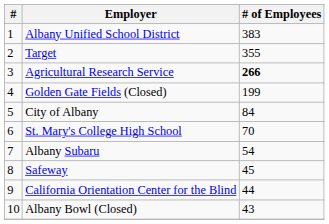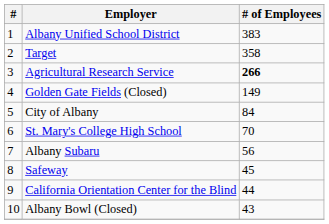 <table class="wikitable">
 <tr>
 <th>#</th>
 <th>Employer</th>
 <th># of Employees</th>
 </tr>
 <tr>
 <td>1</td>
 <td><a href='#'>Albany Unified School District</a></td>
 <td>383</td>
 </tr>
 <tr>
 <td>2</td>
 <td><a href='#'>Target</a></td>
-<td>355</td>
+<td>358</td>
 </tr>
 <tr>
 <td>3</td>
 <td><a href='#'>Agricultural Research Service</a></td>
 <td><strong>266</strong></td>
 </tr>
 <tr>
 <td>4</td>
 <td><a href='#'>Golden Gate Fields</a> (Closed)</td>
-<td>199</td>
+<td>149</td>
 </tr>
 <tr>
 <td>5</td>
 <td>City of Albany</td>
 <td>84</td>
 </tr>
 <tr>
 <td>6</td>
 <td><a href='#'>St. Mary's College High School</a></td>
 <td>70</td>
 </tr>
 <tr>
 <td>7</td>
 <td>Albany <a href='#'>Subaru</a></td>
-<td>54</td>
+<td>56</td>
 </tr>
 <tr>
 <td>8</td>
 <td><a href='#'>Safeway</a></td>
 <td>45</td>
 </tr>
 <tr>
 <td>9</td>
 <td><a href='#'>California Orientation Center for the Blind</a></td>
 <td>44</td>
 </tr>
 <tr>
 <td>10</td>
 <td>Albany Bowl (Closed)</td>
 <td>43</td>
 </tr>
 <tr>
 </tr>
 </table>
